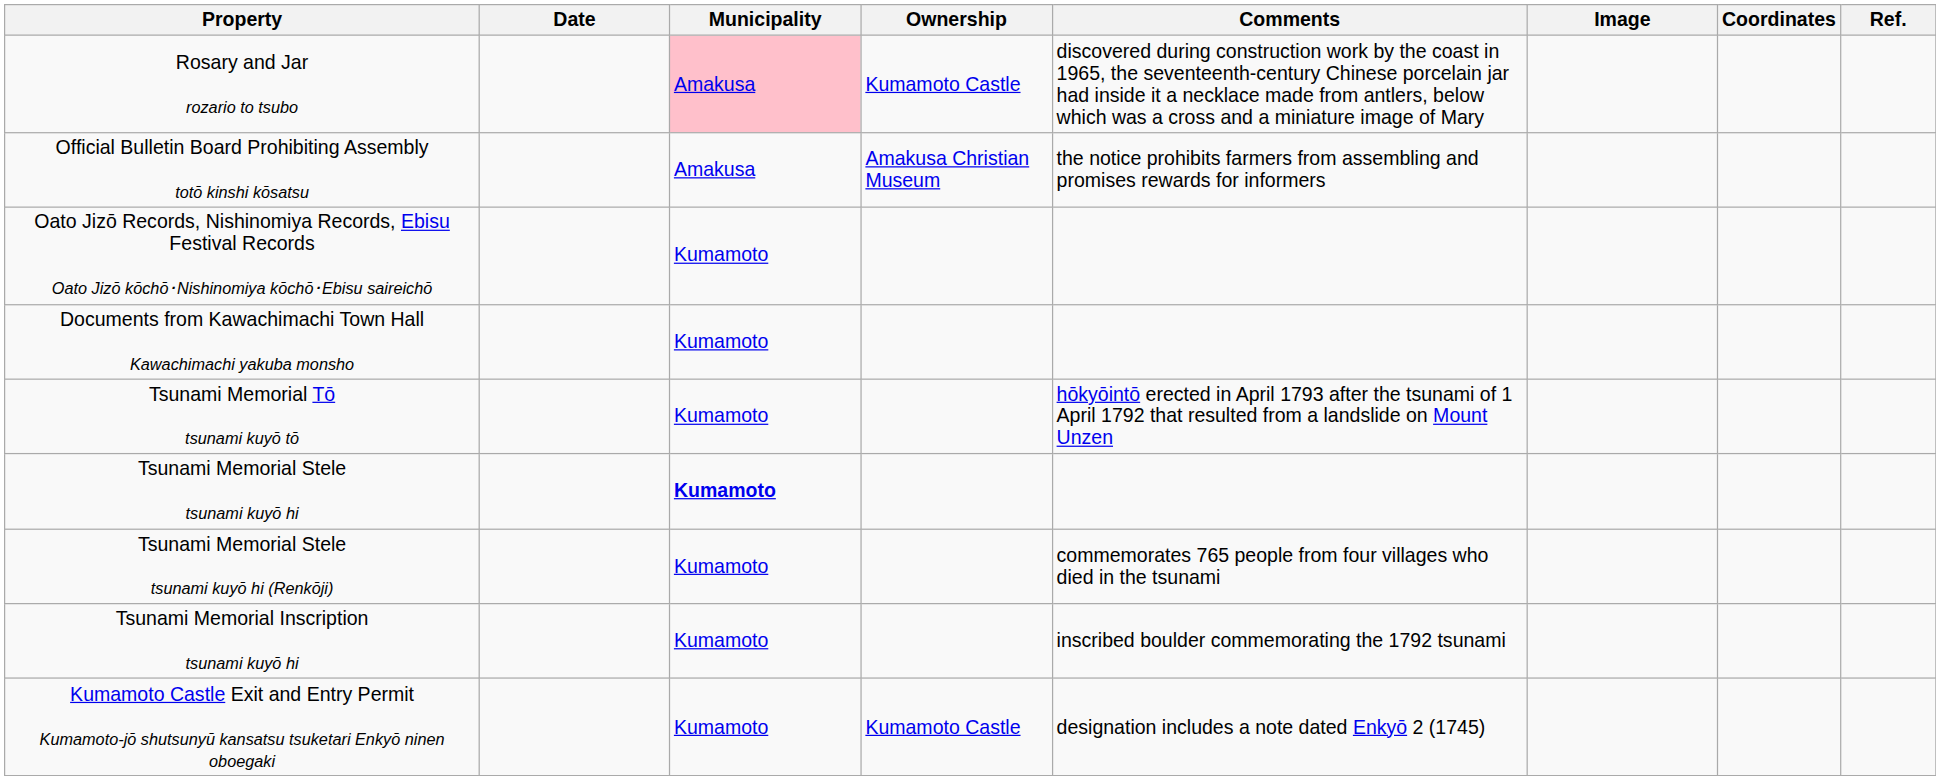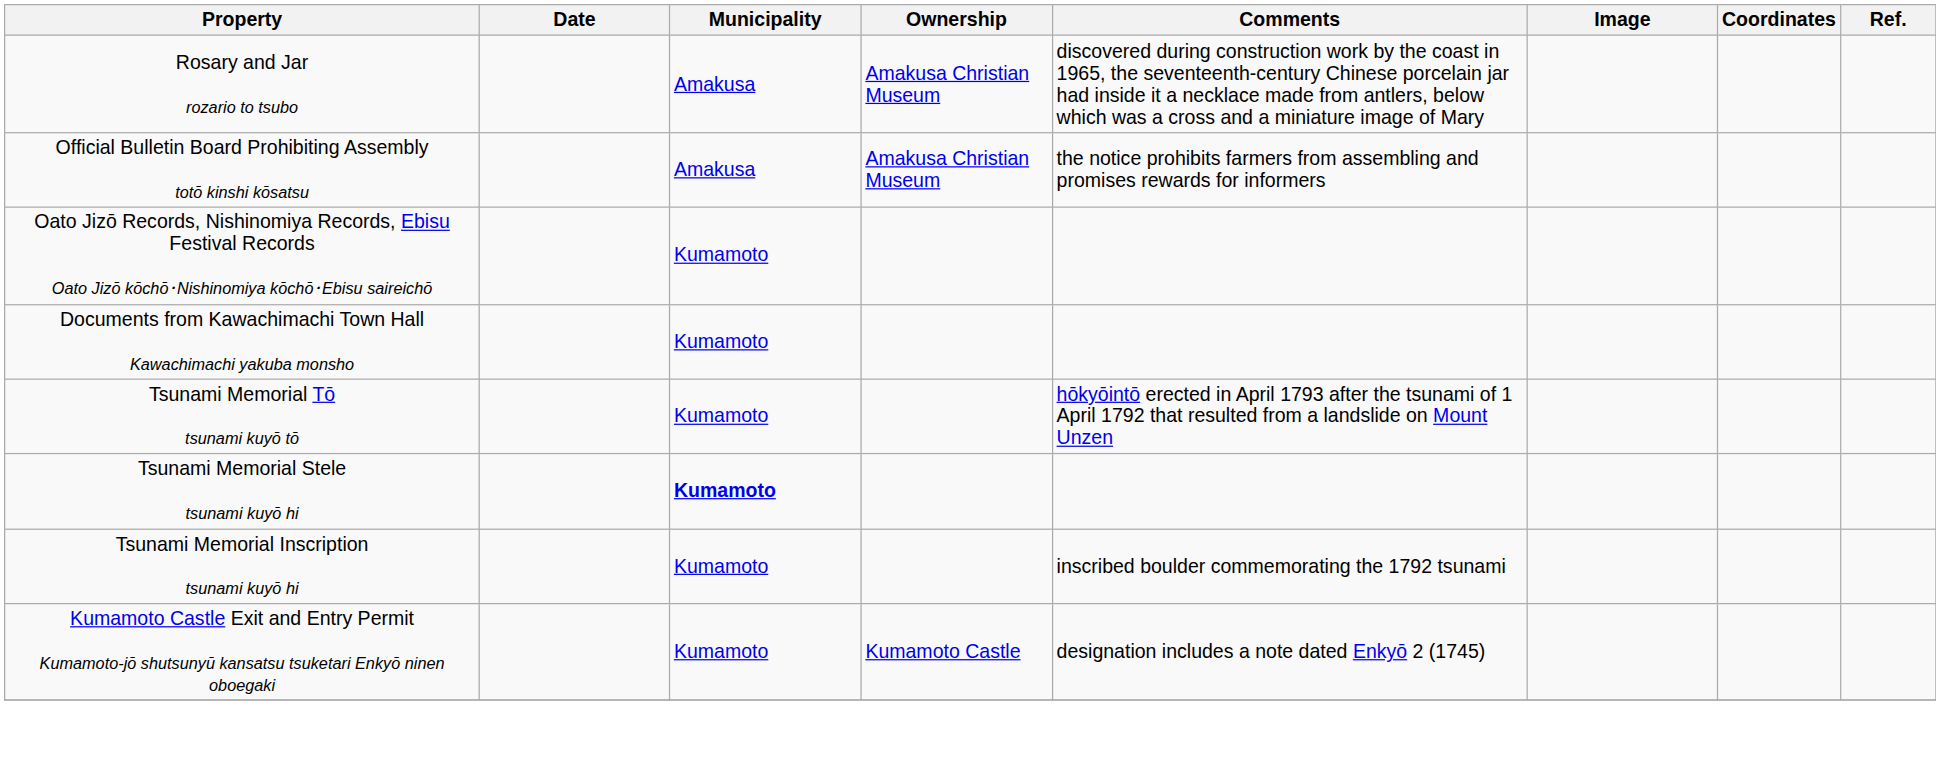 <table class="wikitable sortable"  style="width:100%;">
 <tr>
 <th width="25%" align="left">Property</th>
 <th width="10%" align="left">Date</th>
 <th width="10%" align="left">Municipality</th>
 <th width="10%" align="left">Ownership</th>
 <th width="25%" align="left" class="unsortable">Comments</th>
 <th width="10%" align="left" class="unsortable">Image</th>
 <th width="5%" align="left" class="unsortable">Coordinates</th>
 <th width="5%" align="left" class="unsortable">Ref.</th>
 </tr>
 <tr>
 <td align="center">Rosary and Jar<br><br><small><em>rozario to tsubo</em></small></td>
 <td></td>
-<td style="background: pink;"><a href='#'>Amakusa</a></td>
-<td><a href='#'>Kumamoto Castle</a></td>
+<td><a href='#'>Amakusa</a></td>
+<td><a href='#'>Amakusa Christian Museum</a></td>
 <td>discovered during construction work by the coast in 1965, the seventeenth-century Chinese porcelain jar had inside it a necklace made from antlers, below which was a cross and a miniature image of Mary</td>
 <td></td>
 <td></td>
 <td></td>
 </tr>
 <tr>
 <td align="center">Official Bulletin Board Prohibiting Assembly<br><br><small><em>totō kinshi kōsatsu</em></small></td>
 <td></td>
 <td><a href='#'>Amakusa</a></td>
 <td><a href='#'>Amakusa Christian Museum</a></td>
 <td>the notice prohibits farmers from assembling and promises rewards for informers</td>
 <td></td>
 <td></td>
 <td></td>
 </tr>
 <tr>
 <td align="center">Oato Jizō Records, Nishinomiya Records, <a href='#'>Ebisu</a> Festival Records<br><br><small><em>Oato Jizō kōchō･Nishinomiya kōchō･Ebisu saireichō</em></small></td>
 <td></td>
 <td><a href='#'>Kumamoto</a></td>
 <td></td>
 <td></td>
 <td></td>
 <td></td>
 <td></td>
 </tr>
 <tr>
 <td align="center">Documents from Kawachimachi Town Hall<br><br><small><em>Kawachimachi yakuba monsho</em></small></td>
 <td></td>
 <td><a href='#'>Kumamoto</a></td>
 <td></td>
 <td></td>
 <td></td>
 <td></td>
 <td></td>
 </tr>
 <tr>
 <td align="center">Tsunami Memorial <a href='#'>Tō</a><br><br><small><em>tsunami kuyō tō</em></small></td>
 <td></td>
 <td><a href='#'>Kumamoto</a></td>
 <td></td>
 <td><a href='#'>hōkyōintō</a> erected in April 1793 after the tsunami of 1 April 1792 that resulted from a landslide on <a href='#'>Mount Unzen</a></td>
 <td></td>
 <td></td>
 <td></td>
 </tr>
 <tr>
 <td align="center">Tsunami Memorial Stele<br><br><small><em>tsunami kuyō hi</em></small></td>
 <td></td>
 <td><strong><a href='#'>Kumamoto</a></strong></td>
 <td></td>
 <td></td>
 <td></td>
 <td></td>
 <td></td>
 </tr>
 <tr>
-<td align="center">Tsunami Memorial Stele<br><br><small><em>tsunami kuyō hi (Renkōji)</em></small></td>
-<td></td>
-<td><a href='#'>Kumamoto</a></td>
-<td></td>
-<td>commemorates 765 people from four villages who died in the tsunami</td>
-<td></td>
-<td></td>
-<td></td>
-</tr>
-<tr>
 <td align="center">Tsunami Memorial Inscription<br><br><small><em>tsunami kuyō hi</em></small></td>
 <td></td>
 <td><a href='#'>Kumamoto</a></td>
 <td></td>
 <td>inscribed boulder commemorating the 1792 tsunami</td>
 <td></td>
 <td></td>
 <td></td>
 </tr>
 <tr>
 <td align="center"><a href='#'>Kumamoto Castle</a> Exit and Entry Permit<br><br><small><em>Kumamoto-jō shutsunyū kansatsu tsuketari Enkyō ninen oboegaki</em></small></td>
 <td></td>
 <td><a href='#'>Kumamoto</a></td>
 <td><a href='#'>Kumamoto Castle</a></td>
 <td>designation includes a note dated <a href='#'>Enkyō</a> 2 (1745)</td>
 <td></td>
 <td></td>
 <td></td>
 </tr>
 <tr>
 </tr>
 </table>
